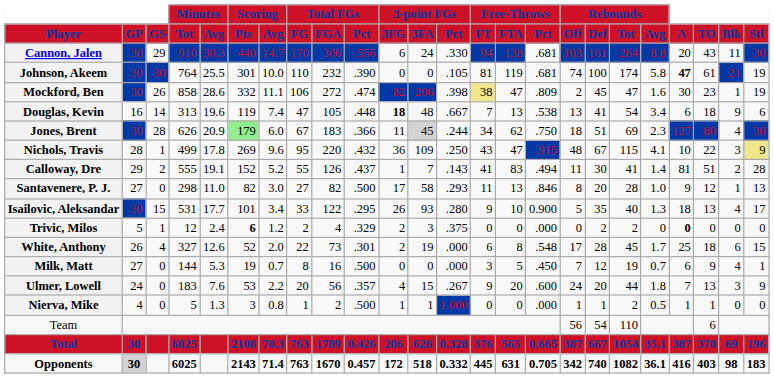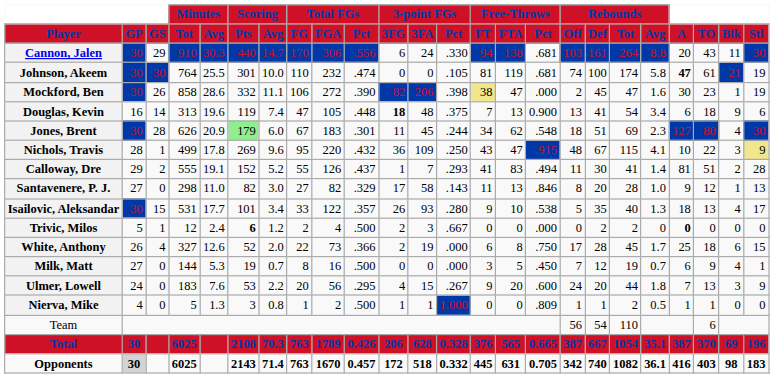 <table class="wikitable sortable" border="1" style="font-size: 65%;">
 <tr>
 <th colspan="3" style="border-top-style:hidden; border-left-style:hidden; background: white;"></th>
 <th colspan="2" style="background:#CE1126; color:#0038A8;">Minutes</th>
 <th colspan="2" style="background:#CE1126; color:#0038A8;">Scoring</th>
 <th colspan="3" style="background:#CE1126; color:#0038A8;">Total FGs</th>
 <th colspan="3" style="background:#CE1126; color:#0038A8;">3-point FGs</th>
 <th colspan="3" style="background:#CE1126; color:#0038A8;">Free-Throws</th>
 <th colspan="4" style="background:#CE1126; color:#0038A8;">Rebounds</th>
 <th colspan="4" style="border-top-style:hidden; border-right-style:hidden; background: white;"></th>
 </tr>
 <tr>
 <th scope="col" style="background:#CE1126; color:#0038A8;">Player</th>
 <th scope="col" style="background:#CE1126; color:#0038A8;">GP</th>
 <th scope="col" style="background:#CE1126; color:#0038A8;">GS</th>
 <th scope="col" style="background:#CE1126; color:#0038A8;">Tot</th>
 <th scope="col" style="background:#CE1126; color:#0038A8;">Avg</th>
 <th scope="col" style="background:#CE1126; color:#0038A8;">Pts</th>
 <th scope="col" style="background:#CE1126; color:#0038A8;">Avg</th>
 <th scope="col" style="background:#CE1126; color:#0038A8;">FG</th>
 <th scope="col" style="background:#CE1126; color:#0038A8;">FGA</th>
 <th scope="col" style="background:#CE1126; color:#0038A8;">Pct</th>
 <th scope="col" style="background:#CE1126; color:#0038A8;">3FG</th>
 <th scope="col" style="background:#CE1126; color:#0038A8;">3FA</th>
 <th scope="col" style="background:#CE1126; color:#0038A8;">Pct</th>
 <th scope="col" style="background:#CE1126; color:#0038A8;">FT</th>
 <th scope="col" style="background:#CE1126; color:#0038A8;">FTA</th>
 <th scope="col" style="background:#CE1126; color:#0038A8;">Pct</th>
 <th scope="col" style="background:#CE1126; color:#0038A8;">Off</th>
 <th scope="col" style="background:#CE1126; color:#0038A8;">Def</th>
 <th scope="col" style="background:#CE1126; color:#0038A8;">Tot</th>
 <th scope="col" style="background:#CE1126; color:#0038A8;">Avg</th>
 <th scope="col" style="background:#CE1126; color:#0038A8;">A</th>
 <th scope="col" style="background:#CE1126; color:#0038A8;">TO</th>
 <th scope="col" style="background:#CE1126; color:#0038A8;">Blk</th>
 <th scope="col" style="background:#CE1126; color:#0038A8;">Stl</th>
 </tr>
 <tr>
 <th style=white-space:nowrap><a href='#'>Cannon, Jalen</a></th>
 <td align="right" style="background:#0038A8; color:#CE1126;">30</td>
 <td align="right">29</td>
 <td align="right" style="background:#0038A8; color:#CE1126;">910</td>
 <td align="right" style="background:#0038A8; color:#CE1126;">30.3</td>
 <td align="right" style="background:#0038A8; color:#CE1126;">440</td>
 <td align="right" style="background:#0038A8; color:#CE1126;">14.7</td>
 <td align="right" style="background:#0038A8; color:#CE1126;">170</td>
 <td align="right" style="background:#0038A8; color:#CE1126;">306</td>
 <td align="right" style="background:#0038A8; color:#CE1126;">.556</td>
 <td align="right">6</td>
 <td align="right">24</td>
 <td align="right">.330</td>
 <td align="right" style="background:#0038A8; color:#CE1126;">94</td>
 <td align="right" style="background:#0038A8; color:#CE1126;">138</td>
 <td align="right">.681</td>
 <td align="right" style="background:#0038A8; color:#CE1126;">103</td>
 <td align="right" style="background:#0038A8; color:#CE1126;">161</td>
 <td align="right" style="background:#0038A8; color:#CE1126;">264</td>
 <td align="right" style="background:#0038A8; color:#CE1126;">8.8</td>
 <td align="right">20</td>
 <td align="right">43</td>
 <td align="right">11</td>
 <td align="right" style="background:#0038A8; color:#CE1126;">30</td>
 </tr>
 <tr>
 <th style=white-space:nowrap>Johnson, Akeem</th>
 <td align="right" style="background:#0038A8; color:#CE1126;">30</td>
 <td align="right" style="background:#0038A8; color:#CE1126;">30</td>
 <td align="right">764</td>
 <td align="right">25.5</td>
 <td align="right">301</td>
 <td align="right">10.0</td>
 <td align="right">110</td>
 <td align="right">232</td>
-<td align="right">.390</td>
+<td align="right">.474</td>
 <td align="right">0</td>
 <td align="right">0</td>
 <td align="right">.105</td>
 <td align="right">81</td>
 <td align="right">119</td>
 <td align="right">.681</td>
 <td align="right">74</td>
 <td align="right">100</td>
 <td align="right">174</td>
 <td align="right">5.8</td>
 <td align="right"><strong>47</strong></td>
 <td align="right">61</td>
 <td align="right"  style="background:#0038A8; color:#CE1126;">21</td>
 <td align="right">19</td>
 </tr>
 <tr>
 <th style=white-space:nowrap>Mockford, Ben</th>
 <td align="right" style="background:#0038A8; color:#CE1126;">30</td>
 <td align="right">26</td>
 <td align="right">858</td>
 <td align="right">28.6</td>
 <td align="right">332</td>
 <td align="right">11.1</td>
 <td align="right">106</td>
 <td align="right">272</td>
-<td align="right">.474</td>
+<td align="right">.390</td>
 <td align="right" style="background:#0038A8; color:#CE1126;">82</td>
 <td align="right" style="background:#0038A8;color:#CE1126;">206</td>
 <td align="right">.398</td>
 <td align="right" style="background: khaki;">38</td>
 <td align="right">47</td>
-<td align="right">.809</td>
+<td align="right">.000</td>
 <td align="right">2</td>
 <td align="right">45</td>
 <td align="right">47</td>
 <td align="right">1.6</td>
 <td align="right">30</td>
 <td align="right">23</td>
 <td align="right">1</td>
 <td align="right">19</td>
 </tr>
 <tr>
 <th style=white-space:nowrap>Douglas, Kevin</th>
 <td align="right">16</td>
 <td align="right">14</td>
 <td align="right">313</td>
 <td align="right">19.6</td>
 <td align="right">119</td>
 <td align="right">7.4</td>
 <td align="right">47</td>
 <td align="right">105</td>
 <td align="right">.448</td>
 <td align="right"><strong>18</strong></td>
 <td align="right">48</td>
-<td align="right">.667</td>
+<td align="right">.375</td>
 <td align="right">7</td>
 <td align="right">13</td>
-<td align="right">.538</td>
+<td align="right">0.900</td>
 <td align="right">13</td>
 <td align="right">41</td>
 <td align="right">54</td>
 <td align="right">3.4</td>
 <td align="right">6</td>
 <td align="right">18</td>
 <td align="right">9</td>
 <td align="right">6</td>
 </tr>
 <tr>
 <th style=white-space:nowrap>Jones, Brent</th>
 <td align="right" style="background:#0038A8; color:#CE1126;">30</td>
 <td align="right">28</td>
 <td align="right">626</td>
 <td align="right">20.9</td>
 <td align="right" style="background: lightgreen;">179</td>
 <td align="right">6.0</td>
 <td align="right">67</td>
 <td align="right">183</td>
-<td align="right">.366</td>
+<td align="right">.301</td>
 <td align="right">11</td>
-<td align="right" style="background: lightgrey;">45</td>
+<td align="right">45</td>
 <td align="right">.244</td>
 <td align="right">34</td>
 <td align="right">62</td>
-<td align="right">.750</td>
+<td align="right">.548</td>
 <td align="right">18</td>
 <td align="right">51</td>
 <td align="right">69</td>
 <td align="right">2.3</td>
 <td align="right" style="background:#0038A8; color:#CE1126;">127</td>
 <td align="right" style="background:#0038A8; color:#CE1126;">80</td>
 <td align="right">4</td>
 <td align="right" style="background:#0038A8; color:#CE1126;">30</td>
 </tr>
 <tr>
 <th style=white-space:nowrap>Nichols, Travis</th>
 <td align="right">28</td>
 <td align="right">1</td>
 <td align="right">499</td>
 <td align="right">17.8</td>
 <td align="right">269</td>
 <td align="right">9.6</td>
 <td align="right">95</td>
 <td align="right">220</td>
 <td align="right">.432</td>
 <td align="right">36</td>
 <td align="right">109</td>
 <td align="right">.250</td>
 <td align="right">43</td>
 <td align="right">47</td>
 <td align="right" style="background:#0038A8; color:#CE1126;">.915</td>
 <td align="right">48</td>
 <td align="right">67</td>
 <td align="right">115</td>
 <td align="right">4.1</td>
 <td align="right">10</td>
 <td align="right">22</td>
 <td align="right">3</td>
 <td align="right" style="background: khaki;">9</td>
 </tr>
 <tr>
 <th style=white-space:nowrap>Calloway, Dre</th>
 <td align="right">29</td>
 <td align="right">2</td>
 <td align="right">555</td>
 <td align="right">19.1</td>
 <td align="right">152</td>
 <td align="right">5.2</td>
 <td align="right">55</td>
 <td align="right">126</td>
 <td align="right">.437</td>
 <td align="right">1</td>
 <td align="right">7</td>
-<td align="right">.143</td>
+<td align="right">.293</td>
 <td align="right">41</td>
 <td align="right">83</td>
 <td align="right">.494</td>
 <td align="right">11</td>
 <td align="right">30</td>
 <td align="right">41</td>
 <td align="right">1.4</td>
 <td align="right">81</td>
 <td align="right">51</td>
 <td align="right">2</td>
 <td align="right">28</td>
 </tr>
 <tr>
 <th style=white-space:nowrap>Santavenere, P. J.</th>
 <td align="right">27</td>
 <td align="right">0</td>
 <td align="right">298</td>
 <td align="right">11.0</td>
 <td align="right">82</td>
 <td align="right">3.0</td>
 <td align="right">27</td>
 <td align="right">82</td>
-<td align="right">.500</td>
+<td align="right">.329</td>
 <td align="right">17</td>
 <td align="right">58</td>
-<td align="right">.293</td>
+<td align="right">.143</td>
 <td align="right">11</td>
 <td align="right">13</td>
 <td align="right">.846</td>
 <td align="right">8</td>
 <td align="right">20</td>
 <td align="right">28</td>
 <td align="right">1.0</td>
 <td align="right">9</td>
 <td align="right">12</td>
 <td align="right">1</td>
 <td align="right">13</td>
 </tr>
 <tr>
 <th style=white-space:nowrap>Isailovic, Aleksandar</th>
 <td align="right" style="background:#0038A8; color:#CE1126;">30</td>
 <td align="right">15</td>
 <td align="right">531</td>
 <td align="right">17.7</td>
 <td align="right">101</td>
 <td align="right">3.4</td>
 <td align="right">33</td>
 <td align="right">122</td>
-<td align="right">.295</td>
+<td align="right">.357</td>
 <td align="right">26</td>
 <td align="right">93</td>
 <td align="right">.280</td>
 <td align="right">9</td>
 <td align="right">10</td>
-<td align="right">0.900</td>
+<td align="right">.538</td>
 <td align="right">5</td>
 <td align="right">35</td>
 <td align="right">40</td>
 <td align="right">1.3</td>
 <td align="right">18</td>
 <td align="right">13</td>
 <td align="right">4</td>
 <td align="right">17</td>
 </tr>
 <tr>
 <th style=white-space:nowrap>Trivic, Milos</th>
 <td align="right">5</td>
 <td align="right">1</td>
 <td align="right">12</td>
 <td align="right">2.4</td>
 <td align="right"><strong>6</strong></td>
 <td align="right">1.2</td>
 <td align="right">2</td>
 <td align="right">4</td>
-<td align="right">.329</td>
+<td align="right">.500</td>
 <td align="right">2</td>
 <td align="right">3</td>
-<td align="right">.375</td>
+<td align="right">.667</td>
 <td align="right">0</td>
 <td align="right">0</td>
 <td align="right">.000</td>
 <td align="right">0</td>
 <td align="right">2</td>
 <td align="right">2</td>
 <td align="right">0</td>
 <td align="right"><strong>0</strong></td>
 <td align="right">0</td>
 <td align="right">0</td>
 <td align="right">0</td>
 </tr>
 <tr>
 <th style=white-space:nowrap>White, Anthony</th>
 <td align="right">26</td>
 <td align="right">4</td>
 <td align="right">327</td>
 <td align="right">12.6</td>
 <td align="right">52</td>
 <td align="right">2.0</td>
 <td align="right">22</td>
 <td align="right">73</td>
-<td align="right">.301</td>
+<td align="right">.366</td>
 <td align="right">2</td>
 <td align="right">19</td>
 <td align="right">.000</td>
 <td align="right">6</td>
 <td align="right">8</td>
-<td align="right">.548</td>
+<td align="right">.750</td>
 <td align="right">17</td>
 <td align="right">28</td>
 <td align="right">45</td>
 <td align="right">1.7</td>
 <td align="right">25</td>
 <td align="right">18</td>
 <td align="right">6</td>
 <td align="right">15</td>
 </tr>
 <tr>
 <th style=white-space:nowrap>Milk, Matt</th>
 <td align="right">27</td>
 <td align="right">0</td>
 <td align="right">144</td>
 <td align="right">5.3</td>
 <td align="right">19</td>
 <td align="right">0.7</td>
 <td align="right">8</td>
 <td align="right">16</td>
 <td align="right">.500</td>
 <td align="right">0</td>
 <td align="right">0</td>
 <td align="right">.000</td>
 <td align="right">3</td>
 <td align="right">5</td>
 <td align="right">.450</td>
 <td align="right">7</td>
 <td align="right">12</td>
 <td align="right">19</td>
 <td align="right">0.7</td>
 <td align="right">6</td>
 <td align="right">9</td>
 <td align="right">4</td>
 <td align="right">1</td>
 </tr>
 <tr>
 <th style=white-space:nowrap>Ulmer, Lowell</th>
 <td align="right">24</td>
 <td align="right">0</td>
 <td align="right">183</td>
 <td align="right">7.6</td>
 <td align="right">53</td>
 <td align="right">2.2</td>
 <td align="right">20</td>
 <td align="right">56</td>
-<td align="right">.357</td>
+<td align="right">.295</td>
 <td align="right">4</td>
 <td align="right">15</td>
 <td align="right">.267</td>
 <td align="right">9</td>
 <td align="right">20</td>
 <td align="right">.600</td>
 <td align="right">24</td>
 <td align="right">20</td>
 <td align="right">44</td>
 <td align="right">1.8</td>
 <td align="right">7</td>
 <td align="right">13</td>
 <td align="right">3</td>
 <td align="right">9</td>
 </tr>
 <tr>
 <th style=white-space:nowrap>Nierva, Mike</th>
 <td align="right">4</td>
 <td align="right">0</td>
 <td align="right">5</td>
 <td align="right">1.3</td>
 <td align="right">3</td>
 <td align="right">0.8</td>
 <td align="right">1</td>
 <td align="right">2</td>
 <td align="right">.500</td>
 <td align="right">1</td>
 <td align="right">1</td>
 <td align="right"   style="background:#0038A8; color:#CE1126;">1.000</td>
 <td align="right">0</td>
 <td align="right">0</td>
-<td align="right">.000</td>
+<td align="right">.809</td>
 <td align="right">1</td>
 <td align="right">1</td>
 <td align="right">2</td>
 <td align="right">0.5</td>
 <td align="right">1</td>
 <td align="right">1</td>
 <td align="right">0</td>
 <td align="right">0</td>
 </tr>
 <tr class="sortbottom">
 <td align="center">Team</td>
 <td align="right" style="border-right-style:hidden"></td>
 <td align="right" style="border-right-style:hidden"></td>
 <td align="right" style="border-right-style:hidden"></td>
 <td align="right" style="border-right-style:hidden"></td>
 <td align="right" style="border-right-style:hidden"></td>
 <td align="right" style="border-right-style:hidden"></td>
 <td align="right" style="border-right-style:hidden"></td>
 <td align="right" style="border-right-style:hidden"></td>
 <td align="right" style="border-right-style:hidden"></td>
 <td align="right" style="border-right-style:hidden"></td>
 <td align="right" style="border-right-style:hidden"></td>
 <td align="right" style="border-right-style:hidden"></td>
 <td align="right" style="border-right-style:hidden"></td>
 <td align="right" style="border-right-style:hidden"></td>
 <td align="right"></td>
 <td align="right">56</td>
 <td align="right">54</td>
 <td align="right">110</td>
 <td align="right" style="border-right-style:hidden"></td>
 <td align="right"></td>
 <td align="right">6</td>
 <td align="right" style="border-right-style:hidden"></td>
 <td align="right"></td>
 </tr>
 <tr class="sortbottom">
 <td align="center" style="background:#CE1126; color:#0038A8;"><strong> Total </strong></td>
 <td align="center" style="background:#CE1126; color:#0038A8;"><strong> 30 </strong></td>
 <td align="center" style="background:#CE1126; color:#0038A8;"><strong>  </strong></td>
 <td align="center" style="background:#CE1126; color:#0038A8;"><strong> 6025 </strong></td>
 <td align="center" style="background:#CE1126; color:#0038A8;"><strong>  </strong></td>
 <td align="center" style="background:#CE1126; color:#0038A8;"><strong> 2108 </strong></td>
 <td align="center" style="background:#CE1126; color:#0038A8;"><strong> 70.3 </strong></td>
 <td align="center" style="background:#CE1126; color:#0038A8;"><strong> 763 </strong></td>
 <td align="center" style="background:#CE1126; color:#0038A8;"><strong> 1789 </strong></td>
 <td align="center" style="background:#CE1126; color:#0038A8;"><strong> 0.426 </strong></td>
 <td align="center" style="background:#CE1126; color:#0038A8;"><strong> 206 </strong></td>
 <td align="center" style="background:#CE1126; color:#0038A8;"><strong> 628 </strong></td>
 <td align="center" style="background:#CE1126; color:#0038A8;"><strong> 0.328 </strong></td>
 <td align="center" style="background:#CE1126; color:#0038A8;"><strong> 376 </strong></td>
 <td align="center" style="background:#CE1126; color:#0038A8;"><strong> 565 </strong></td>
 <td align="center" style="background:#CE1126; color:#0038A8;"><strong> 0.665 </strong></td>
 <td align="center" style="background:#CE1126; color:#0038A8;"><strong> 387 </strong></td>
 <td align="center" style="background:#CE1126; color:#0038A8;"><strong> 667 </strong></td>
 <td align="center" style="background:#CE1126; color:#0038A8;"><strong> 1054 </strong></td>
 <td align="center" style="background:#CE1126; color:#0038A8;"><strong> 35.1 </strong></td>
 <td align="center" style="background:#CE1126; color:#0038A8;"><strong> 387 </strong></td>
 <td align="center" style="background:#CE1126; color:#0038A8;"><strong> 370 </strong></td>
 <td align="center" style="background:#CE1126; color:#0038A8;"><strong> 69 </strong></td>
 <td align="center" style="background:#CE1126; color:#0038A8;"><strong> 196</strong></td>
 </tr>
 <tr class="sortbottom">
 <td align="center"><strong> Opponents </strong></td>
 <td align="center" style="background: lightgrey;"><strong> 30 </strong></td>
 <td align="center"><strong>  </strong></td>
 <td align="center"><strong> 6025 </strong></td>
 <td align="center"><strong>  </strong></td>
 <td align="center"><strong> 2143 </strong></td>
 <td align="center"><strong> 71.4 </strong></td>
 <td align="center"><strong> 763 </strong></td>
 <td align="center"><strong> 1670 </strong></td>
 <td align="center"><strong> 0.457 </strong></td>
 <td align="center"><strong> 172 </strong></td>
 <td align="center"><strong> 518 </strong></td>
 <td align="center"><strong> 0.332 </strong></td>
 <td align="center"><strong> 445 </strong></td>
 <td align="center"><strong> 631 </strong></td>
 <td align="center"><strong> 0.705 </strong></td>
 <td align="center"><strong> 342 </strong></td>
 <td align="center"><strong> 740 </strong></td>
 <td align="center"><strong> 1082 </strong></td>
 <td align="center"><strong> 36.1 </strong></td>
 <td align="center"><strong> 416 </strong></td>
 <td align="center"><strong> 403 </strong></td>
 <td align="center"><strong> 98 </strong></td>
 <td align="center"><strong> 183</strong></td>
 </tr>
 </table>
